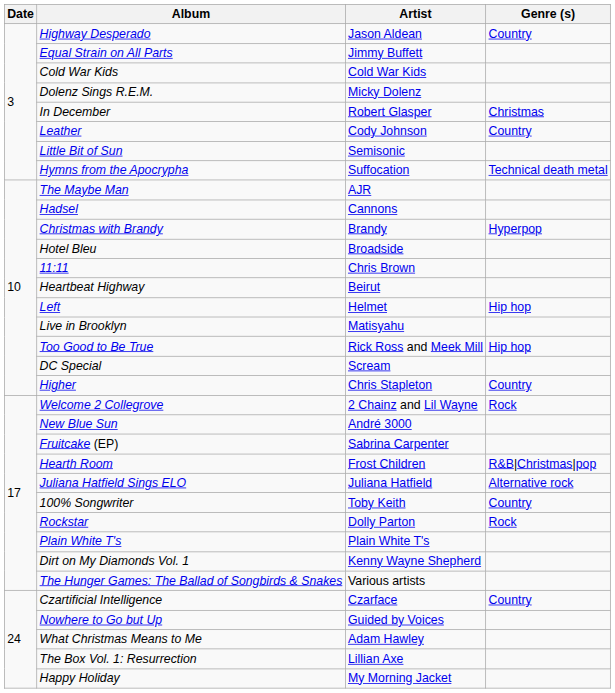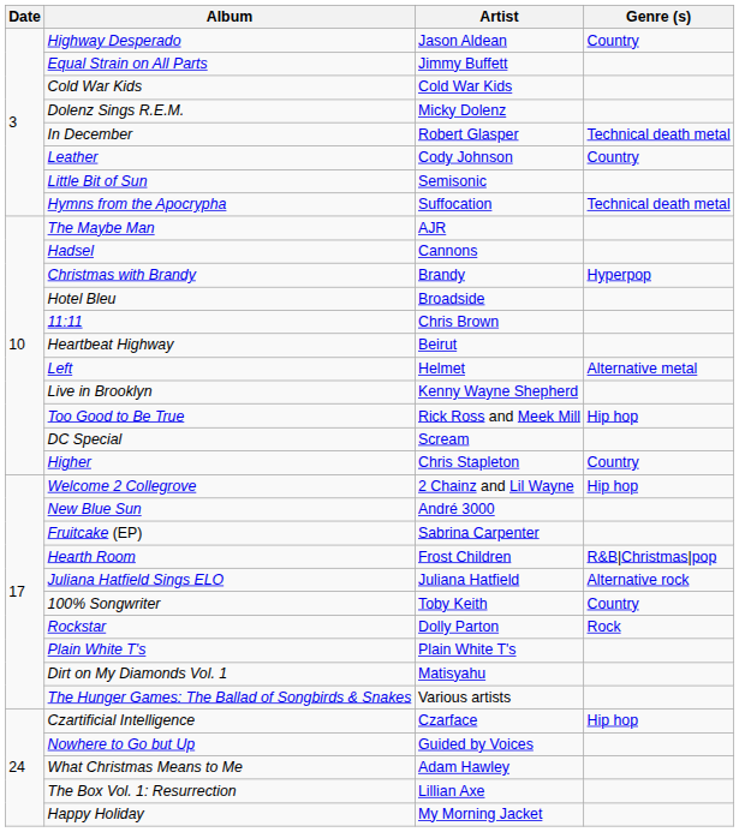 <table class="wikitable">
 <tr>
 <th>Date</th>
 <th>Album</th>
 <th>Artist</th>
 <th>Genre (s)</th>
 </tr>
 <tr>
 <td rowspan="8">3</td>
 <td><em><a href='#'>Highway Desperado</a></em></td>
 <td><a href='#'>Jason Aldean</a></td>
 <td><a href='#'>Country</a></td>
 </tr>
 <tr>
 <td><em><a href='#'>Equal Strain on All Parts</a></em></td>
 <td><a href='#'>Jimmy Buffett</a></td>
 <td></td>
 </tr>
 <tr>
 <td><em>Cold War Kids</em></td>
 <td><a href='#'>Cold War Kids</a></td>
 <td></td>
 </tr>
 <tr>
 <td><em>Dolenz Sings R.E.M.</em></td>
 <td><a href='#'>Micky Dolenz</a></td>
 <td></td>
 </tr>
 <tr>
 <td><em>In December</em></td>
 <td><a href='#'>Robert Glasper</a></td>
-<td><a href='#'>Christmas</a></td>
+<td><a href='#'>Technical death metal</a></td>
 </tr>
 <tr>
 <td><em><a href='#'>Leather</a></em></td>
 <td><a href='#'>Cody Johnson</a></td>
 <td><a href='#'>Country</a></td>
 </tr>
 <tr>
 <td><em><a href='#'>Little Bit of Sun</a></em></td>
 <td><a href='#'>Semisonic</a></td>
 <td></td>
 </tr>
 <tr>
 <td><em><a href='#'>Hymns from the Apocrypha</a></em></td>
 <td><a href='#'>Suffocation</a></td>
 <td><a href='#'>Technical death metal</a></td>
 </tr>
 <tr>
 <td rowspan="11">10</td>
 <td><em><a href='#'>The Maybe Man</a></em></td>
 <td><a href='#'>AJR</a></td>
 <td></td>
 </tr>
 <tr>
 <td><em><a href='#'>Hadsel</a></em></td>
 <td><a href='#'>Cannons</a></td>
 <td></td>
 </tr>
 <tr>
 <td><em><a href='#'>Christmas with Brandy</a></em></td>
 <td><a href='#'>Brandy</a></td>
 <td><a href='#'>Hyperpop</a></td>
 </tr>
 <tr>
 <td><em>Hotel Bleu</em></td>
 <td><a href='#'>Broadside</a></td>
 <td></td>
 </tr>
 <tr>
 <td><em><a href='#'>11:11</a></em></td>
 <td><a href='#'>Chris Brown</a></td>
 <td></td>
 </tr>
 <tr>
 <td><em>Heartbeat Highway</em></td>
 <td><a href='#'>Beirut</a></td>
 <td></td>
 </tr>
 <tr>
 <td><em><a href='#'>Left</a></em></td>
 <td><a href='#'>Helmet</a></td>
-<td><a href='#'>Hip hop</a></td>
+<td><a href='#'>Alternative metal</a></td>
 </tr>
 <tr>
 <td><em>Live in Brooklyn</em></td>
-<td><a href='#'>Matisyahu</a></td>
+<td><a href='#'>Kenny Wayne Shepherd</a></td>
 <td></td>
 </tr>
 <tr>
 <td><em><a href='#'>Too Good to Be True</a></em></td>
 <td><a href='#'>Rick Ross</a> and <a href='#'>Meek Mill</a></td>
 <td><a href='#'>Hip hop</a></td>
 </tr>
 <tr>
 <td><em>DC Special</em></td>
 <td><a href='#'>Scream</a></td>
 <td></td>
 </tr>
 <tr>
 <td><em><a href='#'>Higher</a></em></td>
 <td><a href='#'>Chris Stapleton</a></td>
 <td><a href='#'>Country</a></td>
 </tr>
 <tr>
 <td rowspan="10">17</td>
 <td><em><a href='#'>Welcome 2 Collegrove</a></em></td>
 <td><a href='#'>2 Chainz</a> and <a href='#'>Lil Wayne</a></td>
-<td><a href='#'>Rock</a></td>
+<td><a href='#'>Hip hop</a></td>
 </tr>
 <tr>
 <td><em><a href='#'>New Blue Sun</a></em></td>
 <td><a href='#'>André 3000</a></td>
 <td></td>
 </tr>
 <tr>
 <td><em><a href='#'>Fruitcake</a></em> (EP)</td>
 <td><a href='#'>Sabrina Carpenter</a></td>
 <td></td>
 </tr>
 <tr>
 <td><em><a href='#'>Hearth Room</a></em></td>
 <td><a href='#'>Frost Children</a></td>
 <td {{hlist><a href='#'>R&B</a>|<a href='#'>Christmas</a>|<a href='#'>pop</a></td>
 </tr>
 <tr>
 <td><em><a href='#'>Juliana Hatfield Sings ELO</a></em></td>
 <td><a href='#'>Juliana Hatfield</a></td>
 <td><a href='#'>Alternative rock</a></td>
 </tr>
 <tr>
 <td><em>100% Songwriter</em></td>
 <td><a href='#'>Toby Keith</a></td>
 <td><a href='#'>Country</a></td>
 </tr>
 <tr>
 <td><em><a href='#'>Rockstar</a></em></td>
 <td><a href='#'>Dolly Parton</a></td>
 <td><a href='#'>Rock</a></td>
 </tr>
 <tr>
 <td><em><a href='#'>Plain White T's</a></em></td>
 <td><a href='#'>Plain White T's</a></td>
 <td></td>
 </tr>
 <tr>
 <td><em>Dirt on My Diamonds Vol. 1</em></td>
-<td><a href='#'>Kenny Wayne Shepherd</a></td>
+<td><a href='#'>Matisyahu</a></td>
 <td></td>
 </tr>
 <tr>
 <td><em><a href='#'>The Hunger Games: The Ballad of Songbirds & Snakes</a></em></td>
 <td>Various artists</td>
 <td></td>
 </tr>
 <tr>
 <td rowspan="5">24</td>
 <td><em>Czartificial Intelligence</em></td>
 <td><a href='#'>Czarface</a></td>
-<td><a href='#'>Country</a></td>
+<td><a href='#'>Hip hop</a></td>
 </tr>
 <tr>
 <td><em><a href='#'>Nowhere to Go but Up</a></em></td>
 <td><a href='#'>Guided by Voices</a></td>
 <td></td>
 </tr>
 <tr>
 <td><em>What Christmas Means to Me</em></td>
 <td><a href='#'>Adam Hawley</a></td>
 <td></td>
 </tr>
 <tr>
 <td><em>The Box Vol. 1: Resurrection</em></td>
 <td><a href='#'>Lillian Axe</a></td>
 <td></td>
 </tr>
 <tr>
 <td><em>Happy Holiday</em></td>
 <td><a href='#'>My Morning Jacket</a></td>
 <td></td>
 </tr>
 </table>
